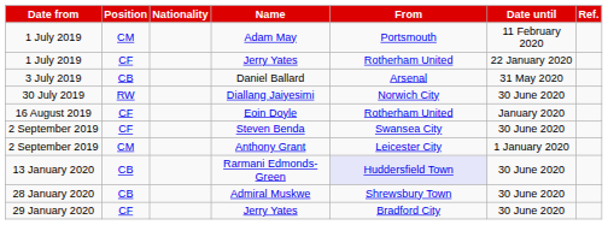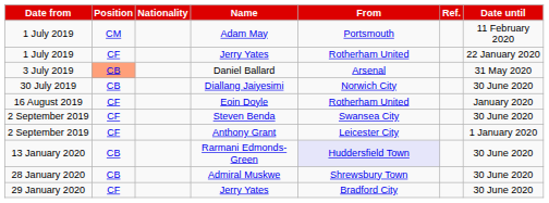 <table class="wikitable"  style="text-align:center; font-size:90%; ">
 <tr>
 <th style="background:#DD0000; color:#FFFFFF; width:120px;">Date from</th>
 <th style="background:#DD0000; color:#FFFFFF; width:50px;">Position</th>
 <th style="background:#DD0000; color:#FFFFFF; width:50px;">Nationality</th>
 <th style="background:#DD0000; color:#FFFFFF; width:150px;">Name</th>
 <th style="background:#DD0000; color:#FFFFFF; width:200px;">From</th>
+<th style="background:#DD0000; color:#FFFFFF; width:25px;">Ref.</th>
 <th style="background:#DD0000; color:#FFFFFF; width:110px;">Date until</th>
-<th style="background:#DD0000; color:#FFFFFF; width:25px;">Ref.</th>
 </tr>
 <tr>
 <td>1 July 2019</td>
 <td><a href='#'>CM</a></td>
 <td></td>
 <td><a href='#'>Adam May</a></td>
 <td> <a href='#'>Portsmouth</a></td>
+<td></td>
 <td>11 February 2020</td>
-<td></td>
 </tr>
 <tr>
 <td>1 July 2019</td>
 <td><a href='#'>CF</a></td>
 <td></td>
 <td><a href='#'>Jerry Yates</a></td>
 <td> <a href='#'>Rotherham United</a></td>
+<td></td>
 <td>22 January 2020</td>
-<td></td>
 </tr>
 <tr>
 <td>3 July 2019</td>
-<td><a href='#'>CB</a></td>
+<td style="background: lightsalmon;"><a href='#'>CB</a></td>
 <td></td>
 <td>Daniel Ballard</td>
 <td> <a href='#'>Arsenal</a></td>
+<td></td>
 <td>31 May 2020</td>
-<td></td>
 </tr>
 <tr>
 <td>30 July 2019</td>
-<td><a href='#'>RW</a></td>
+<td><a href='#'>CB</a></td>
 <td></td>
 <td><a href='#'>Diallang Jaiyesimi</a></td>
 <td> <a href='#'>Norwich City</a></td>
+<td></td>
 <td>30 June 2020</td>
-<td></td>
 </tr>
 <tr>
 <td>16 August 2019</td>
 <td><a href='#'>CF</a></td>
 <td></td>
 <td><a href='#'>Eoin Doyle</a></td>
 <td> <a href='#'>Rotherham United</a></td>
+<td></td>
 <td>January 2020</td>
-<td></td>
 </tr>
 <tr>
 <td>2 September 2019</td>
 <td><a href='#'>CF</a></td>
 <td></td>
 <td><a href='#'>Steven Benda</a></td>
 <td> <a href='#'>Swansea City</a></td>
+<td></td>
 <td>30 June 2020</td>
-<td></td>
 </tr>
 <tr>
 <td>2 September 2019</td>
-<td><a href='#'>CM</a></td>
+<td><a href='#'>CF</a></td>
 <td></td>
 <td><a href='#'>Anthony Grant</a></td>
 <td> <a href='#'>Leicester City</a></td>
+<td></td>
 <td>1 January 2020</td>
-<td></td>
 </tr>
 <tr>
 <td>13 January 2020</td>
 <td><a href='#'>CB</a></td>
 <td></td>
 <td><a href='#'>Rarmani Edmonds-Green</a></td>
 <td style="background: lavender;"> <a href='#'>Huddersfield Town</a></td>
+<td></td>
 <td>30 June 2020</td>
-<td></td>
 </tr>
 <tr>
 <td>28 January 2020</td>
 <td><a href='#'>CB</a></td>
 <td></td>
 <td><a href='#'>Admiral Muskwe</a></td>
 <td> <a href='#'>Shrewsbury Town</a></td>
+<td></td>
 <td>30 June 2020</td>
-<td></td>
 </tr>
 <tr>
 <td>29 January 2020</td>
 <td><a href='#'>CF</a></td>
 <td></td>
 <td><a href='#'>Jerry Yates</a></td>
 <td> <a href='#'>Bradford City</a></td>
+<td></td>
 <td>30 June 2020</td>
-<td></td>
 </tr>
 </table>
